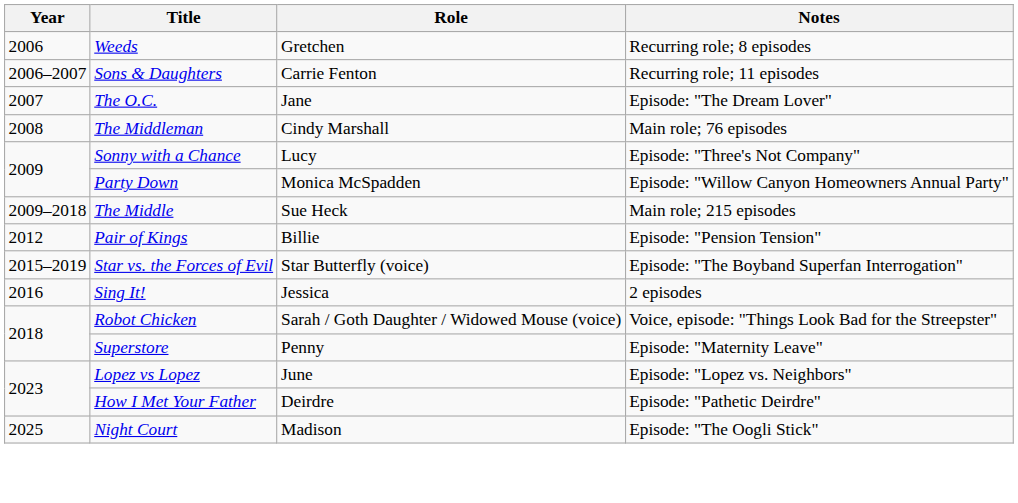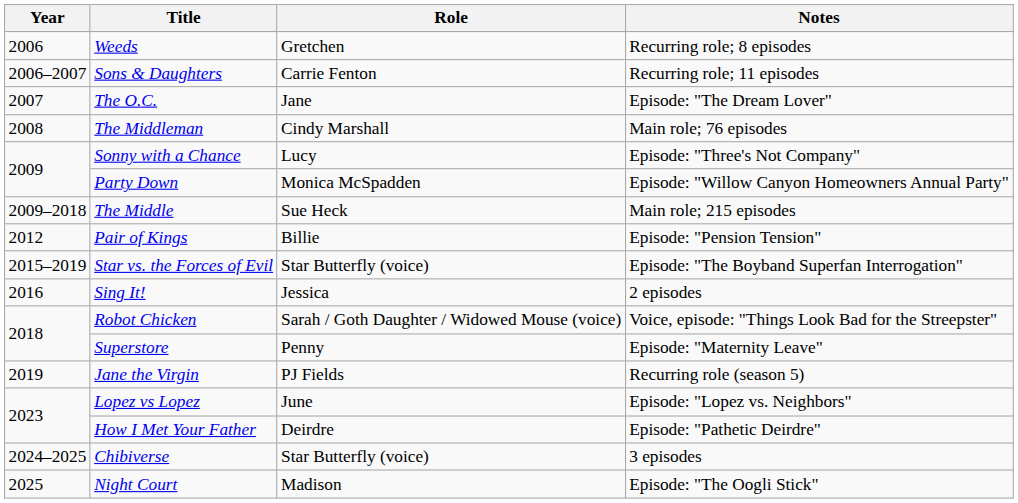 <table class="wikitable sortable">
 <tr>
 <th>Year</th>
 <th>Title</th>
 <th>Role</th>
 <th class="unsortable">Notes</th>
 </tr>
 <tr>
 <td>2006</td>
 <td><em><a href='#'>Weeds</a></em></td>
 <td>Gretchen</td>
 <td>Recurring role; 8 episodes</td>
 </tr>
 <tr>
 <td>2006–2007</td>
 <td><em><a href='#'>Sons & Daughters</a></em></td>
 <td>Carrie Fenton</td>
 <td>Recurring role; 11 episodes</td>
 </tr>
 <tr>
 <td>2007</td>
 <td><em><a href='#'>The O.C.</a></em></td>
 <td>Jane</td>
 <td>Episode: "The Dream Lover"</td>
 </tr>
 <tr>
 <td>2008</td>
 <td><em><a href='#'>The Middleman</a></em></td>
 <td>Cindy Marshall</td>
 <td>Main role; 76 episodes</td>
 </tr>
 <tr>
 <td rowspan="2">2009</td>
 <td><em><a href='#'>Sonny with a Chance</a></em></td>
 <td>Lucy</td>
 <td>Episode: "Three's Not Company"</td>
 </tr>
 <tr>
 <td><em><a href='#'>Party Down</a></em></td>
 <td>Monica McSpadden</td>
 <td>Episode: "Willow Canyon Homeowners Annual Party"</td>
 </tr>
 <tr>
 <td>2009–2018</td>
 <td><em><a href='#'>The Middle</a></em></td>
 <td>Sue Heck</td>
 <td>Main role; 215 episodes</td>
 </tr>
 <tr>
 <td>2012</td>
 <td><em><a href='#'>Pair of Kings</a></em></td>
 <td>Billie</td>
 <td>Episode: "Pension Tension"</td>
 </tr>
 <tr>
 <td>2015–2019</td>
 <td><em><a href='#'>Star vs. the Forces of Evil</a></em></td>
 <td>Star Butterfly (voice)</td>
 <td>Episode: "The Boyband Superfan Interrogation"</td>
 </tr>
 <tr>
 <td>2016</td>
 <td><em><a href='#'>Sing It!</a></em></td>
 <td>Jessica</td>
 <td>2 episodes</td>
 </tr>
 <tr>
 <td rowspan="2">2018</td>
 <td><em><a href='#'>Robot Chicken</a></em></td>
 <td>Sarah / Goth Daughter / Widowed Mouse (voice)</td>
 <td>Voice, episode: "Things Look Bad for the Streepster"</td>
 </tr>
 <tr>
 <td><em><a href='#'>Superstore</a></em></td>
 <td>Penny</td>
 <td>Episode: "Maternity Leave"</td>
 </tr>
 <tr>
+<td>2019</td>
+<td><em><a href='#'>Jane the Virgin</a></em></td>
+<td>PJ Fields</td>
+<td>Recurring role (season 5)</td>
+</tr>
+<tr>
 <td rowspan="2">2023</td>
 <td><em><a href='#'>Lopez vs Lopez</a></em></td>
 <td>June</td>
 <td>Episode: "Lopez vs. Neighbors"</td>
 </tr>
 <tr>
 <td><em><a href='#'>How I Met Your Father</a></em></td>
 <td>Deirdre</td>
 <td>Episode: "Pathetic Deirdre"</td>
 </tr>
 <tr>
+<td>2024–2025</td>
+<td><em><a href='#'>Chibiverse</a></em></td>
+<td>Star Butterfly (voice)</td>
+<td>3 episodes</td>
+</tr>
+<tr>
 <td>2025</td>
 <td><em><a href='#'>Night Court</a></em></td>
 <td>Madison</td>
 <td>Episode: "The Oogli Stick"</td>
 </tr>
 </table>
